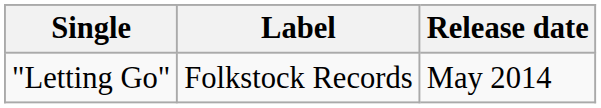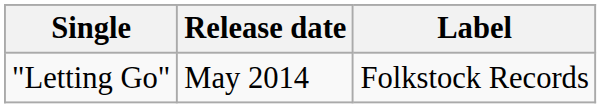 <table class="wikitable">
 <tr>
 <th>Single</th>
+<th>Release date</th>
 <th>Label</th>
-<th>Release date</th>
 </tr>
 <tr>
 <td>"Letting Go"</td>
+<td>May 2014</td>
 <td>Folkstock Records</td>
-<td>May 2014</td>
 </tr>
 </table>
